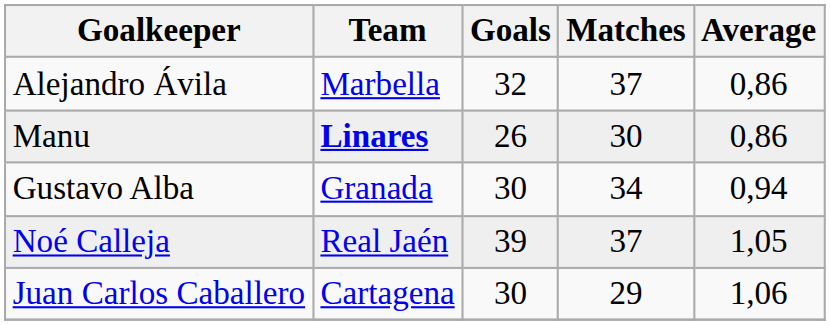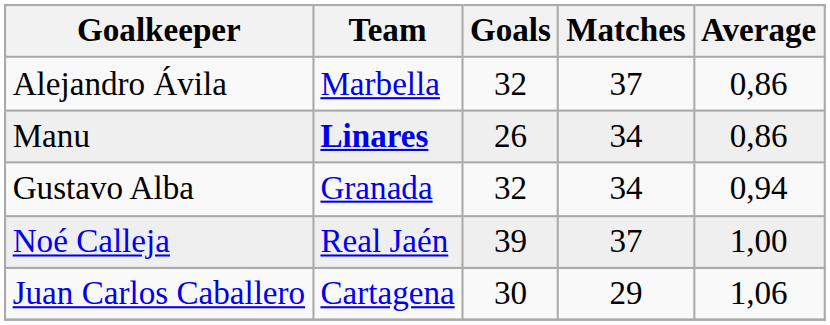 <table class="wikitable sortable">
 <tr>
 <th>Goalkeeper</th>
 <th>Team</th>
 <th>Goals</th>
 <th>Matches</th>
 <th>Average</th>
 </tr>
 <tr>
 <td> Alejandro Ávila</td>
 <td><a href='#'>Marbella</a></td>
 <td align=center>32</td>
 <td align=center>37</td>
 <td align=center>0,86</td>
 </tr>
 <tr bgcolor="#EFEFEF">
 <td> Manu</td>
 <td><strong><a href='#'>Linares</a></strong></td>
 <td align=center>26</td>
-<td align=center>30</td>
+<td align=center>34</td>
 <td align=center>0,86</td>
 </tr>
 <tr>
 <td> Gustavo Alba</td>
 <td><a href='#'>Granada</a></td>
-<td align=center>30</td>
+<td align=center>32</td>
 <td align=center>34</td>
 <td align=center>0,94</td>
 </tr>
 <tr bgcolor="#EFEFEF">
 <td> <a href='#'>Noé Calleja</a></td>
 <td><a href='#'>Real Jaén</a></td>
 <td align=center>39</td>
 <td align=center>37</td>
-<td align=center>1,05</td>
+<td align=center>1,00</td>
 </tr>
 <tr>
 <td> <a href='#'>Juan Carlos Caballero</a></td>
 <td><a href='#'>Cartagena</a></td>
 <td align=center>30</td>
 <td align=center>29</td>
 <td align=center>1,06</td>
 </tr>
 <tr>
 </tr>
 </table>
